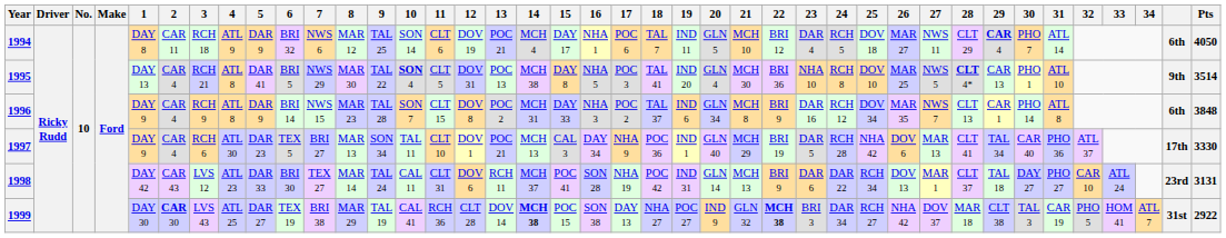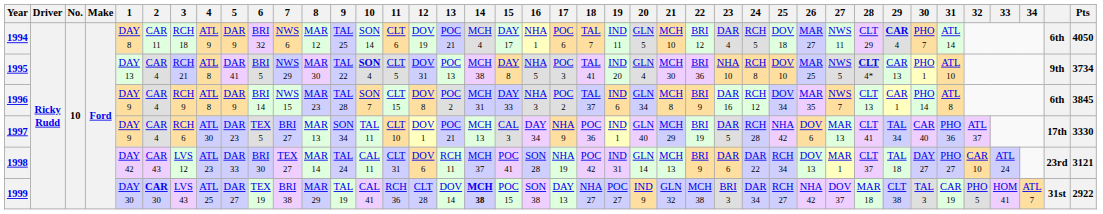 <table class="wikitable" style="text-align:center; font-size:75%">
 <tr>
 <th>Year</th>
 <th>Driver</th>
 <th>No.</th>
 <th>Make</th>
 <th>1</th>
 <th>2</th>
 <th>3</th>
 <th>4</th>
 <th>5</th>
 <th>6</th>
 <th>7</th>
 <th>8</th>
 <th>9</th>
 <th>10</th>
 <th>11</th>
 <th>12</th>
 <th>13</th>
 <th>14</th>
 <th>15</th>
 <th>16</th>
 <th>17</th>
 <th>18</th>
 <th>19</th>
 <th>20</th>
 <th>21</th>
 <th>22</th>
 <th>23</th>
 <th>24</th>
 <th>25</th>
 <th>26</th>
 <th>27</th>
 <th>28</th>
 <th>29</th>
 <th>30</th>
 <th>31</th>
 <th>32</th>
 <th>33</th>
 <th>34</th>
 <th></th>
 <th>Pts</th>
 </tr>
 <tr>
 <th><a href='#'>1994</a></th>
 <th rowspan=6><a href='#'>Ricky Rudd</a></th>
 <th rowspan=6>10</th>
 <th rowspan=6><a href='#'>Ford</a></th>
 <td style="background:#FFDF9F;"><a href='#'>DAY</a><br><small>8</small></td>
 <td style="background:#DFFFDF;"><a href='#'>CAR</a><br><small>11</small></td>
 <td style="background:#DFFFDF;"><a href='#'>RCH</a><br><small>18</small></td>
 <td style="background:#FFDF9F;"><a href='#'>ATL</a><br><small>9</small></td>
 <td style="background:#FFDF9F;"><a href='#'>DAR</a><br><small>9</small></td>
 <td style="background:#EFCFFF;"><a href='#'>BRI</a><br><small>32</small></td>
 <td style="background:#FFDF9F;"><a href='#'>NWS</a><br><small>6</small></td>
 <td style="background:#DFFFDF;"><a href='#'>MAR</a><br><small>12</small></td>
 <td style="background:#CFCFFF;"><a href='#'>TAL</a><br><small>25</small></td>
 <td style="background:#DFFFDF;"><a href='#'>SON</a><br><small>14</small></td>
 <td style="background:#FFDF9F;"><a href='#'>CLT</a><br><small>6</small></td>
 <td style="background:#DFFFDF;"><a href='#'>DOV</a><br><small>19</small></td>
 <td style="background:#CFCFFF;"><a href='#'>POC</a><br><small>21</small></td>
 <td style="background:#DFDFDF;"><a href='#'>MCH</a><br><small>4</small></td>
 <td style="background:#DFFFDF;"><a href='#'>DAY</a><br><small>17</small></td>
 <td style="background:#FFFFBF;"><a href='#'>NHA</a><br><small>1</small></td>
 <td style="background:#FFDF9F;"><a href='#'>POC</a><br><small>6</small></td>
 <td style="background:#FFDF9F;"><a href='#'>TAL</a><br><small>7</small></td>
 <td style="background:#DFFFDF;"><a href='#'>IND</a><br><small>11</small></td>
 <td style="background:#DFDFDF;"><a href='#'>GLN</a><br><small>5</small></td>
 <td style="background:#FFDF9F;"><a href='#'>MCH</a><br><small>10</small></td>
 <td style="background:#DFFFDF;"><a href='#'>BRI</a><br><small>12</small></td>
 <td style="background:#DFDFDF;"><a href='#'>DAR</a><br><small>4</small></td>
 <td style="background:#DFDFDF;"><a href='#'>RCH</a><br><small>5</small></td>
 <td style="background:#DFFFDF;"><a href='#'>DOV</a><br><small>18</small></td>
 <td style="background:#CFCFFF;"><a href='#'>MAR</a><br><small>27</small></td>
 <td style="background:#DFFFDF;"><a href='#'>NWS</a><br><small>11</small></td>
 <td style="background:#EFCFFF;"><a href='#'>CLT</a><br><small>29</small></td>
 <td style="background:#DFDFDF;"><strong><a href='#'>CAR</a></strong><br><small>4</small></td>
 <td style="background:#FFDF9F;"><a href='#'>PHO</a><br><small>7</small></td>
 <td style="background:#DFFFDF;"><a href='#'>ATL</a><br><small>14</small></td>
 <td colspan=3></td>
 <th>6th</th>
 <th>4050</th>
 </tr>
 <tr>
 <th><a href='#'>1995</a></th>
 <td style="background:#DFFFDF;"><a href='#'>DAY</a><br><small>13</small></td>
 <td style="background:#DFDFDF;"><a href='#'>CAR</a><br><small>4</small></td>
 <td style="background:#CFCFFF;"><a href='#'>RCH</a><br><small>21</small></td>
 <td style="background:#FFDF9F;"><a href='#'>ATL</a><br><small>8</small></td>
 <td style="background:#EFCFFF;"><a href='#'>DAR</a><br><small>41</small></td>
 <td style="background:#DFDFDF;"><a href='#'>BRI</a><br><small>5</small></td>
 <td style="background:#CFCFFF;"><a href='#'>NWS</a><br><small>29</small></td>
 <td style="background:#EFCFFF;"><a href='#'>MAR</a><br><small>30</small></td>
 <td style="background:#CFCFFF;"><a href='#'>TAL</a><br><small>22</small></td>
 <td style="background:#DFDFDF;"><strong><a href='#'>SON</a></strong><br><small>4</small></td>
 <td style="background:#DFDFDF;"><a href='#'>CLT</a><br><small>5</small></td>
 <td style="background:#CFCFFF;"><a href='#'>DOV</a><br><small>31</small></td>
 <td style="background:#DFFFDF;"><a href='#'>POC</a><br><small>13</small></td>
 <td style="background:#EFCFFF;"><a href='#'>MCH</a><br><small>38</small></td>
 <td style="background:#FFDF9F;"><a href='#'>DAY</a><br><small>8</small></td>
 <td style="background:#DFDFDF;"><a href='#'>NHA</a><br><small>5</small></td>
 <td style="background:#DFDFDF;"><a href='#'>POC</a><br><small>3</small></td>
 <td style="background:#EFCFFF;"><a href='#'>TAL</a><br><small>41</small></td>
 <td style="background:#DFFFDF;"><a href='#'>IND</a><br><small>20</small></td>
 <td style="background:#DFDFDF;"><a href='#'>GLN</a><br><small>4</small></td>
 <td style="background:#EFCFFF;"><a href='#'>MCH</a><br><small>30</small></td>
 <td style="background:#EFCFFF;"><a href='#'>BRI</a><br><small>36</small></td>
 <td style="background:#FFDF9F;"><a href='#'>NHA</a><br><small>10</small></td>
 <td style="background:#FFDF9F;"><a href='#'>RCH</a><br><small>8</small></td>
 <td style="background:#FFDF9F;"><a href='#'>DOV</a><br><small>10</small></td>
 <td style="background:#CFCFFF;"><a href='#'>MAR</a><br><small>25</small></td>
 <td style="background:#DFDFDF;"><a href='#'>NWS</a><br><small>5</small></td>
 <td style="background:#DFDFDF;"><strong><a href='#'>CLT</a></strong><br><small>4*</small></td>
 <td style="background:#DFFFDF;"><a href='#'>CAR</a><br><small>13</small></td>
 <td style="background:#FFFFBF;"><a href='#'>PHO</a><br><small>1</small></td>
 <td style="background:#FFDF9F;"><a href='#'>ATL</a><br><small>10</small></td>
 <td colspan=3></td>
 <th>9th</th>
-<th>3514</th>
+<th>3734</th>
 </tr>
 <tr>
 <th><a href='#'>1996</a></th>
 <td style="background:#FFDF9F;"><a href='#'>DAY</a><br><small>9</small></td>
 <td style="background:#DFDFDF;"><a href='#'>CAR</a><br><small>4</small></td>
 <td style="background:#FFDF9F;"><a href='#'>RCH</a><br><small>9</small></td>
 <td style="background:#FFDF9F;"><a href='#'>ATL</a><br><small>8</small></td>
 <td style="background:#FFDF9F;"><a href='#'>DAR</a><br><small>9</small></td>
 <td style="background:#DFFFDF;"><a href='#'>BRI</a><br><small>14</small></td>
 <td style="background:#DFFFDF;"><a href='#'>NWS</a><br><small>15</small></td>
 <td style="background:#CFCFFF;"><a href='#'>MAR</a><br><small>23</small></td>
 <td style="background:#CFCFFF;"><a href='#'>TAL</a><br><small>28</small></td>
 <td style="background:#FFDF9F;"><a href='#'>SON</a><br><small>7</small></td>
 <td style="background:#DFFFDF;"><a href='#'>CLT</a><br><small>15</small></td>
 <td style="background:#FFDF9F;"><a href='#'>DOV</a><br><small>8</small></td>
 <td style="background:#DFDFDF;"><a href='#'>POC</a><br><small>2</small></td>
 <td style="background:#CFCFFF;"><a href='#'>MCH</a><br><small>31</small></td>
 <td style="background:#CFCFFF;"><a href='#'>DAY</a><br><small>33</small></td>
 <td style="background:#DFDFDF;"><a href='#'>NHA</a><br><small>3</small></td>
 <td style="background:#DFDFDF;"><a href='#'>POC</a><br><small>2</small></td>
 <td style="background:#CFCFFF;"><a href='#'>TAL</a><br><small>37</small></td>
 <td style="background:#FFDF9F;"><a href='#'>IND</a><br><small>6</small></td>
 <td style="background:#CFCFFF;"><a href='#'>GLN</a><br><small>34</small></td>
 <td style="background:#FFDF9F;"><a href='#'>MCH</a><br><small>8</small></td>
 <td style="background:#FFDF9F;"><a href='#'>BRI</a><br><small>9</small></td>
 <td style="background:#DFFFDF;"><a href='#'>DAR</a><br><small>16</small></td>
 <td style="background:#DFFFDF;"><a href='#'>RCH</a><br><small>12</small></td>
 <td style="background:#CFCFFF;"><a href='#'>DOV</a><br><small>34</small></td>
 <td style="background:#EFCFFF;"><a href='#'>MAR</a><br><small>35</small></td>
 <td style="background:#FFDF9F;"><a href='#'>NWS</a><br><small>7</small></td>
 <td style="background:#DFFFDF;"><a href='#'>CLT</a><br><small>13</small></td>
 <td style="background:#FFFFBF;"><a href='#'>CAR</a><br><small>1</small></td>
 <td style="background:#DFFFDF;"><a href='#'>PHO</a><br><small>14</small></td>
 <td style="background:#FFDF9F;"><a href='#'>ATL</a><br><small>8</small></td>
 <td colspan=3></td>
 <th>6th</th>
-<th>3848</th>
+<th>3845</th>
 </tr>
 <tr>
 <th><a href='#'>1997</a></th>
 <td style="background:#FFDF9F;"><a href='#'>DAY</a><br><small>9</small></td>
 <td style="background:#DFDFDF;"><a href='#'>CAR</a><br><small>4</small></td>
 <td style="background:#FFDF9F;"><a href='#'>RCH</a><br><small>6</small></td>
 <td style="background:#CFCFFF;"><a href='#'>ATL</a><br><small>30</small></td>
 <td style="background:#CFCFFF;"><a href='#'>DAR</a><br><small>23</small></td>
 <td style="background:#DFDFDF;"><a href='#'>TEX</a><br><small>5</small></td>
 <td style="background:#CFCFFF;"><a href='#'>BRI</a><br><small>27</small></td>
 <td style="background:#DFFFDF;"><a href='#'>MAR</a><br><small>13</small></td>
 <td style="background:#CFCFFF;"><a href='#'>SON</a><br><small>34</small></td>
 <td style="background:#DFFFDF;"><a href='#'>TAL</a><br><small>11</small></td>
 <td style="background:#FFDF9F;"><a href='#'>CLT</a><br><small>10</small></td>
 <td style="background:#FFFFBF;"><a href='#'>DOV</a><br><small>1</small></td>
 <td style="background:#CFCFFF;"><a href='#'>POC</a><br><small>21</small></td>
 <td style="background:#DFFFDF;"><a href='#'>MCH</a><br><small>13</small></td>
 <td style="background:#DFDFDF;"><a href='#'>CAL</a><br><small>3</small></td>
 <td style="background:#EFCFFF;"><a href='#'>DAY</a><br><small>34</small></td>
 <td style="background:#FFDF9F;"><a href='#'>NHA</a><br><small>9</small></td>
 <td style="background:#EFCFFF;"><a href='#'>POC</a><br><small>36</small></td>
 <td style="background:#FFFFBF;"><a href='#'>IND</a><br><small>1</small></td>
 <td style="background:#EFCFFF;"><a href='#'>GLN</a><br><small>40</small></td>
 <td style="background:#CFCFFF;"><a href='#'>MCH</a><br><small>29</small></td>
 <td style="background:#DFFFDF;"><a href='#'>BRI</a><br><small>19</small></td>
 <td style="background:#DFDFDF;"><a href='#'>DAR</a><br><small>5</small></td>
 <td style="background:#CFCFFF;"><a href='#'>RCH</a><br><small>28</small></td>
 <td style="background:#EFCFFF;"><a href='#'>NHA</a><br><small>42</small></td>
 <td style="background:#FFDF9F;"><a href='#'>DOV</a><br><small>6</small></td>
 <td style="background:#DFFFDF;"><a href='#'>MAR</a><br><small>13</small></td>
 <td style="background:#EFCFFF;"><a href='#'>CLT</a><br><small>41</small></td>
 <td style="background:#CFCFFF;"><a href='#'>TAL</a><br><small>34</small></td>
 <td style="background:#EFCFFF;"><a href='#'>CAR</a><br><small>40</small></td>
 <td style="background:#CFCFFF;"><a href='#'>PHO</a><br><small>36</small></td>
 <td style="background:#EFCFFF;"><a href='#'>ATL</a><br><small>37</small></td>
 <td colspan=2></td>
 <th>17th</th>
 <th>3330</th>
 </tr>
 <tr>
 <th><a href='#'>1998</a></th>
 <td style="background:#EFCFFF;"><a href='#'>DAY</a><br><small>42</small></td>
 <td style="background:#EFCFFF;"><a href='#'>CAR</a><br><small>43</small></td>
 <td style="background:#DFFFDF;"><a href='#'>LVS</a><br><small>12</small></td>
 <td style="background:#CFCFFF;"><a href='#'>ATL</a><br><small>23</small></td>
 <td style="background:#CFCFFF;"><a href='#'>DAR</a><br><small>33</small></td>
 <td style="background:#CFCFFF;"><a href='#'>BRI</a><br><small>30</small></td>
 <td style="background:#EFCFFF;"><a href='#'>TEX</a><br><small>27</small></td>
 <td style="background:#DFFFDF;"><a href='#'>MAR</a><br><small>14</small></td>
 <td style="background:#CFCFFF;"><a href='#'>TAL</a><br><small>24</small></td>
 <td style="background:#DFFFDF;"><a href='#'>CAL</a><br><small>11</small></td>
 <td style="background:#CFCFFF;"><a href='#'>CLT</a><br><small>31</small></td>
 <td style="background:#FFDF9F;"><a href='#'>DOV</a><br><small>6</small></td>
 <td style="background:#DFFFDF;"><a href='#'>RCH</a><br><small>11</small></td>
 <td style="background:#CFCFFF;"><a href='#'>MCH</a><br><small>37</small></td>
 <td style="background:#EFCFFF;"><a href='#'>POC</a><br><small>41</small></td>
 <td style="background:#CFCFFF;"><a href='#'>SON</a><br><small>28</small></td>
 <td style="background:#DFFFDF;"><a href='#'>NHA</a><br><small>19</small></td>
 <td style="background:#EFCFFF;"><a href='#'>POC</a><br><small>42</small></td>
 <td style="background:#EFCFFF;"><a href='#'>IND</a><br><small>31</small></td>
 <td style="background:#DFFFDF;"><a href='#'>GLN</a><br><small>14</small></td>
 <td style="background:#DFFFDF;"><a href='#'>MCH</a><br><small>13</small></td>
 <td style="background:#FFDF9F;"><a href='#'>BRI</a><br><small>9</small></td>
 <td style="background:#FFDF9F;"><a href='#'>DAR</a><br><small>6</small></td>
 <td style="background:#CFCFFF;"><a href='#'>DAR</a><br><small>22</small></td>
 <td style="background:#CFCFFF;"><a href='#'>RCH</a><br><small>34</small></td>
 <td style="background:#DFFFDF;"><a href='#'>DOV</a><br><small>13</small></td>
 <td style="background:#FFFFBF;"><a href='#'>MAR</a><br><small>1</small></td>
 <td style="background:#EFCFFF;"><a href='#'>CLT</a><br><small>37</small></td>
 <td style="background:#DFFFDF;"><a href='#'>TAL</a><br><small>18</small></td>
 <td style="background:#CFCFFF;"><a href='#'>DAY</a><br><small>27</small></td>
 <td style="background:#CFCFFF;"><a href='#'>PHO</a><br><small>27</small></td>
 <td style="background:#FFDF9F;"><a href='#'>CAR</a><br><small>10</small></td>
 <td style="background:#CFCFFF;"><a href='#'>ATL</a><br><small>24</small></td>
 <td colspan=1></td>
 <th>23rd</th>
-<th>3131</th>
+<th>3121</th>
 </tr>
 <tr>
 <th><a href='#'>1999</a></th>
 <td style="background:#CFCFFF;"><a href='#'>DAY</a><br><small>30</small></td>
 <td style="background:#CFCFFF;"><strong><a href='#'>CAR</a></strong><br><small>30</small></td>
 <td style="background:#EFCFFF;"><a href='#'>LVS</a><br><small>43</small></td>
 <td style="background:#CFCFFF;"><a href='#'>ATL</a><br><small>25</small></td>
 <td style="background:#CFCFFF;"><a href='#'>DAR</a><br><small>27</small></td>
 <td style="background:#DFFFDF;"><a href='#'>TEX</a><br><small>19</small></td>
 <td style="background:#EFCFFF;"><a href='#'>BRI</a><br><small>38</small></td>
 <td style="background:#CFCFFF;"><a href='#'>MAR</a><br><small>29</small></td>
 <td style="background:#DFFFDF;"><a href='#'>TAL</a><br><small>19</small></td>
 <td style="background:#EFCFFF;"><a href='#'>CAL</a><br><small>41</small></td>
 <td style="background:#CFCFFF;"><a href='#'>RCH</a><br><small>36</small></td>
 <td style="background:#CFCFFF;"><a href='#'>CLT</a><br><small>28</small></td>
 <td style="background:#DFFFDF;"><a href='#'>DOV</a><br><small>14</small></td>
 <td style="background:#CFCFFF;"><strong><a href='#'>MCH</a><br><small>38</small></strong></td>
 <td style="background:#DFFFDF;"><a href='#'>POC</a><br><small>15</small></td>
 <td style="background:#EFCFFF;"><a href='#'>SON</a><br><small>38</small></td>
 <td style="background:#DFFFDF;"><a href='#'>DAY</a><br><small>13</small></td>
 <td style="background:#CFCFFF;"><a href='#'>NHA</a><br><small>27</small></td>
 <td style="background:#CFCFFF;"><a href='#'>POC</a><br><small>27</small></td>
 <td style="background:#FFDF9F;"><a href='#'>IND</a><br><small>9</small></td>
 <td style="background:#CFCFFF;"><a href='#'>GLN</a><br><small>32</small></td>
-<td style="background:#CFCFFF;"><strong><a href='#'>MCH</a><br><small>38</small></strong></td>
+<td style="background:#CFCFFF;"><a href='#'>MCH</a><br><small>38</small></td>
 <td style="background:#DFDFDF;"><a href='#'>BRI</a><br><small>3</small></td>
 <td style="background:#CFCFFF;"><a href='#'>DAR</a><br><small>34</small></td>
 <td style="background:#CFCFFF;"><a href='#'>RCH</a><br><small>27</small></td>
 <td style="background:#EFCFFF;"><a href='#'>NHA</a><br><small>42</small></td>
 <td style="background:#EFCFFF;"><a href='#'>DOV</a><br><small>37</small></td>
 <td style="background:#DFFFDF;"><a href='#'>MAR</a><br><small>18</small></td>
 <td style="background:#CFCFFF;"><a href='#'>CLT</a><br><small>38</small></td>
 <td style="background:#DFDFDF;"><a href='#'>TAL</a><br><small>3</small></td>
 <td style="background:#DFFFDF;"><a href='#'>CAR</a><br><small>19</small></td>
 <td style="background:#DFDFDF;"><a href='#'>PHO</a><br><small>5</small></td>
 <td style="background:#EFCFFF;"><a href='#'>HOM</a><br><small>41</small></td>
 <td style="background:#FFDF9F;"><a href='#'>ATL</a><br><small>7</small></td>
 <th>31st</th>
 <th>2922</th>
 </tr>
 </table>
